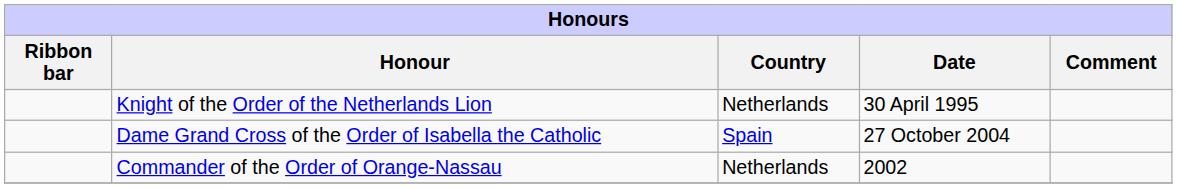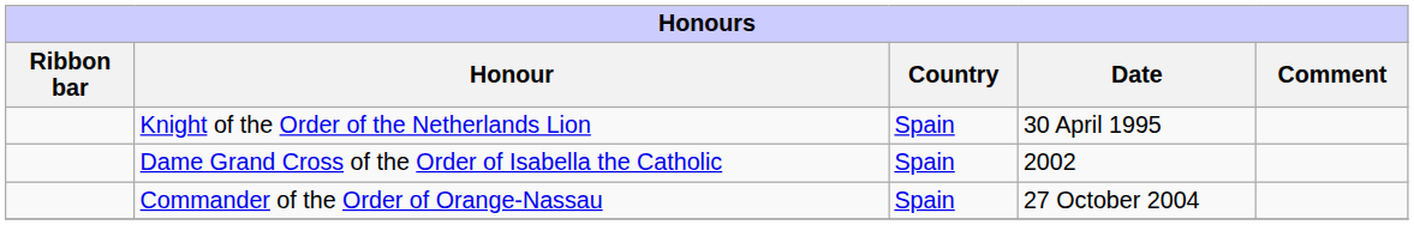 <table class="wikitable" style="width:60%;">
 <tr style="background:#ccf; text-align:center;">
 <td colspan=5><strong>Honours</strong></td>
 </tr>
 <tr>
 <th style="width:80px;">Ribbon bar</th>
 <th>Honour</th>
 <th>Country</th>
 <th>Date</th>
 <th>Comment</th>
 </tr>
 <tr>
 <td></td>
 <td><a href='#'>Knight</a> of the <a href='#'>Order of the Netherlands Lion</a></td>
-<td>Netherlands</td>
+<td><a href='#'>Spain</a></td>
 <td>30 April 1995</td>
 <td></td>
 </tr>
 <tr>
 <td></td>
 <td><a href='#'>Dame Grand Cross</a> of the <a href='#'>Order of Isabella the Catholic</a></td>
 <td><a href='#'>Spain</a></td>
-<td>27 October 2004</td>
+<td>2002</td>
 <td></td>
 </tr>
 <tr>
 <td></td>
 <td><a href='#'>Commander</a> of the <a href='#'>Order of Orange-Nassau</a></td>
-<td>Netherlands</td>
-<td>2002</td>
+<td><a href='#'>Spain</a></td>
+<td>27 October 2004</td>
 <td></td>
 </tr>
 <tr>
 </tr>
 </table>
